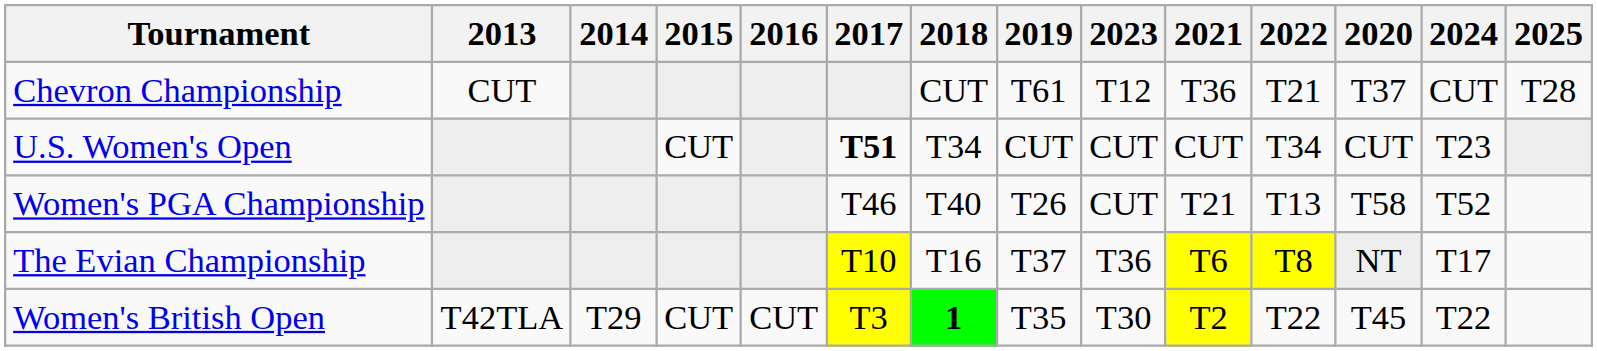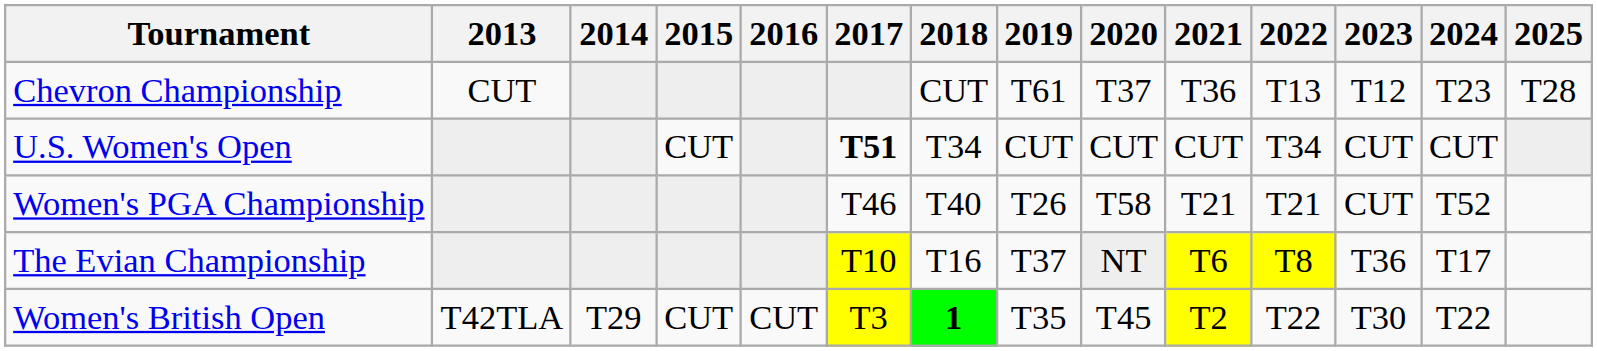 <table class="wikitable" style="font-size:95%;text-align:center;">
 <tr>
 <th>Tournament</th>
 <th>2013</th>
 <th>2014</th>
 <th>2015</th>
 <th>2016</th>
 <th>2017</th>
 <th>2018</th>
 <th>2019</th>
-<th>2023</th>
+<th>2020</th>
 <th>2021</th>
 <th>2022</th>
-<th>2020</th>
+<th>2023</th>
 <th>2024</th>
 <th>2025</th>
 </tr>
 <tr>
 <td align=left><a href='#'>Chevron Championship</a></td>
 <td>CUT</td>
 <td style="background:#eeeeee;"></td>
 <td style="background:#eeeeee;"></td>
 <td style="background:#eeeeee;"></td>
 <td style="background:#eeeeee;"></td>
 <td>CUT</td>
 <td>T61</td>
+<td>T37</td>
+<td>T36</td>
+<td>T13</td>
 <td>T12</td>
-<td>T36</td>
-<td>T21</td>
-<td>T37</td>
-<td>CUT</td>
+<td>T23</td>
 <td>T28</td>
 </tr>
 <tr>
 <td align=left><a href='#'>U.S. Women's Open</a></td>
 <td style="background:#eeeeee;"></td>
 <td style="background:#eeeeee;"></td>
 <td>CUT</td>
 <td style="background:#eeeeee;"></td>
 <td><strong>T51</strong></td>
 <td>T34</td>
 <td>CUT</td>
 <td>CUT</td>
 <td>CUT</td>
 <td>T34</td>
 <td>CUT</td>
-<td>T23</td>
+<td>CUT</td>
 <td style="background:#eeeeee;"></td>
 </tr>
 <tr>
 <td align=left><a href='#'>Women's PGA Championship</a></td>
 <td style="background:#eeeeee;"></td>
 <td style="background:#eeeeee;"></td>
 <td style="background:#eeeeee;"></td>
 <td style="background:#eeeeee;"></td>
 <td>T46</td>
 <td>T40</td>
 <td>T26</td>
+<td>T58</td>
+<td>T21</td>
+<td>T21</td>
 <td>CUT</td>
-<td>T21</td>
-<td>T13</td>
-<td>T58</td>
 <td>T52</td>
 <td></td>
 </tr>
 <tr>
 <td align=left><a href='#'>The Evian Championship</a></td>
 <td style="background:#eeeeee;"></td>
 <td style="background:#eeeeee;"></td>
 <td style="background:#eeeeee;"></td>
 <td style="background:#eeeeee;"></td>
 <td style="background:yellow;">T10</td>
 <td>T16</td>
 <td>T37</td>
-<td>T36</td>
+<td style="background:#eeeeee;">NT</td>
 <td style="background:yellow;">T6</td>
 <td style="background:yellow;">T8</td>
-<td style="background:#eeeeee;">NT</td>
+<td>T36</td>
 <td>T17</td>
 <td></td>
 </tr>
 <tr>
 <td align=left><a href='#'>Women's British Open</a></td>
 <td>T42<span>TLA</span></td>
 <td>T29</td>
 <td>CUT</td>
 <td>CUT</td>
 <td style="background:yellow;">T3</td>
 <td style="background:lime;"><strong>1</strong></td>
 <td>T35</td>
-<td>T30</td>
+<td>T45</td>
 <td style="background:yellow;">T2</td>
 <td>T22</td>
-<td>T45</td>
+<td>T30</td>
 <td>T22</td>
 <td></td>
 </tr>
 </table>
